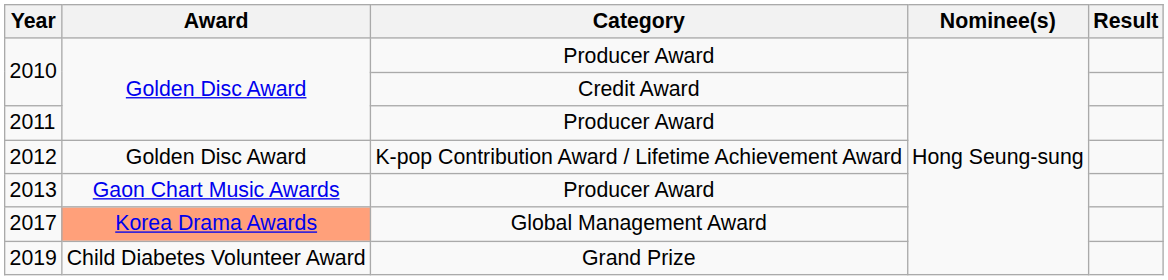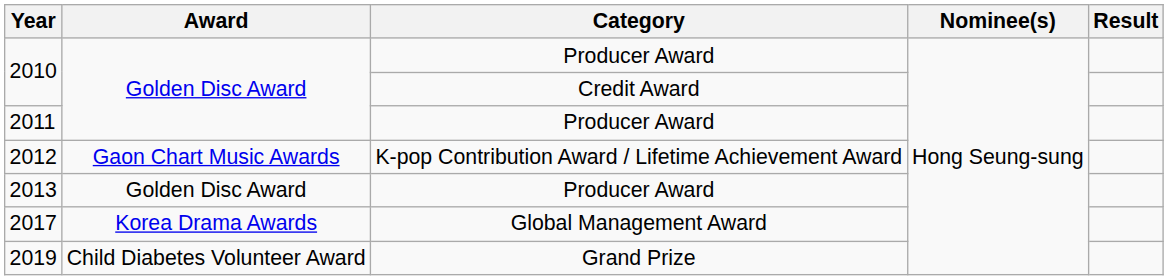 <table class="wikitable">
 <tr>
 <th>Year</th>
 <th>Award</th>
 <th>Category</th>
 <th>Nominee(s)</th>
 <th>Result</th>
 </tr>
 <tr>
 <td rowspan="2">2010</td>
 <td align="center" rowspan="3"><a href='#'>Golden Disc Award</a></td>
 <td align="center">Producer Award</td>
 <td rowspan="7">Hong Seung-sung</td>
 <td></td>
 </tr>
 <tr>
 <td align="center">Credit Award</td>
 <td></td>
 </tr>
 <tr>
 <td>2011</td>
 <td align="center">Producer Award</td>
 <td></td>
 </tr>
 <tr>
 <td>2012</td>
-<td align="center">Golden Disc Award</td>
+<td align="center"><a href='#'>Gaon Chart Music Awards</a></td>
 <td align="center">K-pop Contribution Award / Lifetime Achievement Award</td>
 <td></td>
 </tr>
 <tr>
 <td>2013</td>
-<td align="center"><a href='#'>Gaon Chart Music Awards</a></td>
+<td align="center">Golden Disc Award</td>
 <td align="center">Producer Award</td>
 <td></td>
 </tr>
 <tr>
 <td>2017</td>
-<td align="center" style="background: lightsalmon;"><a href='#'>Korea Drama Awards</a></td>
+<td align="center"><a href='#'>Korea Drama Awards</a></td>
 <td align="center">Global Management Award</td>
 <td></td>
 </tr>
 <tr>
 <td>2019</td>
 <td align="center">Child Diabetes Volunteer Award</td>
 <td align="center">Grand Prize</td>
 <td></td>
 </tr>
 </table>
